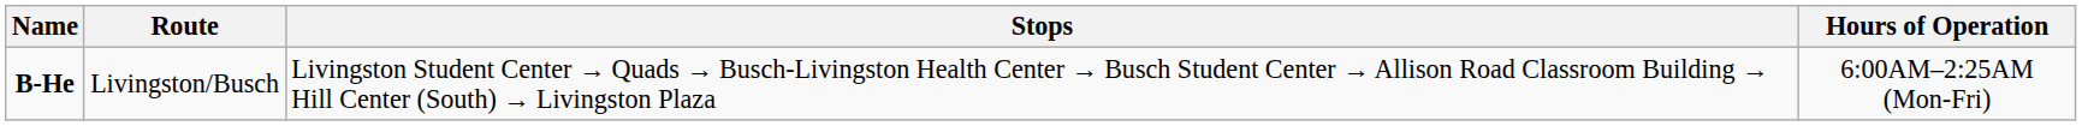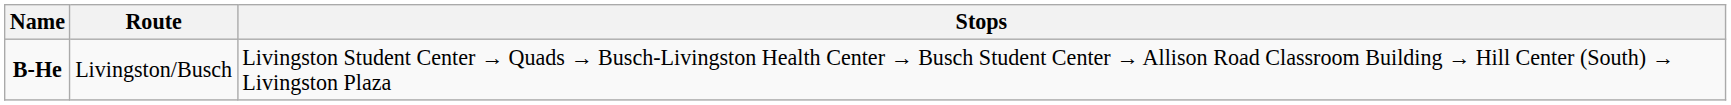 <table class="wikitable">
 <tr>
 <th>Name</th>
 <th>Route</th>
 <th>Stops</th>
-<th>Hours of Operation</th>
 </tr>
 <tr align="center">
 <td><strong>B-He</strong></td>
 <td>Livingston/Busch</td>
 <td align="left">Livingston Student Center → Quads → Busch-Livingston Health Center → Busch Student Center → Allison Road Classroom Building → Hill Center (South) → Livingston Plaza </td>
-<td>6:00AM–2:25AM (Mon-Fri)</td>
 </tr>
 </table>
